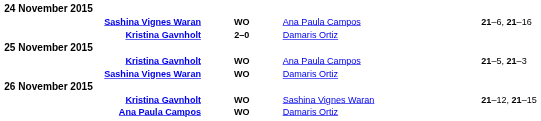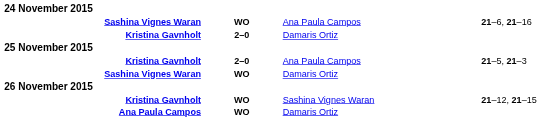 <table style="width:100%;" cellspacing="1">
 <tr>
 <th width=25%></th>
 <th width=10%></th>
 <th width=25%></th>
 </tr>
 <tr>
 <td><strong>24 November 2015</strong></td>
 </tr>
 <tr style=font-size:90%>
 <td align=right><strong> <a href='#'>Sashina Vignes Waran</a></strong></td>
 <td align=center><strong> WO </strong></td>
 <td> <a href='#'>Ana Paula Campos</a></td>
 <td><strong>21</strong>–6, <strong>21</strong>–16</td>
 </tr>
 <tr>
 <td></td>
 </tr>
 <tr style=font-size:90%>
 <td align=right><strong> <a href='#'>Kristina Gavnholt</a></strong></td>
 <td align=center><strong> 2–0 </strong></td>
 <td> <a href='#'>Damaris Ortiz</a></td>
 <td></td>
 <td></td>
 </tr>
 <tr>
 <td><strong>25 November 2015</strong></td>
 </tr>
 <tr style=font-size:90%>
 <td align=right><strong> <a href='#'>Kristina Gavnholt</a></strong></td>
-<td align=center><strong> WO </strong></td>
+<td align=center><strong> 2–0 </strong></td>
 <td> <a href='#'>Ana Paula Campos</a></td>
 <td><strong>21</strong>–5, <strong>21</strong>–3</td>
 </tr>
 <tr>
 <td></td>
 </tr>
 <tr style=font-size:90%>
 <td align=right><strong> <a href='#'>Sashina Vignes Waran</a></strong></td>
 <td align=center><strong> WO </strong></td>
 <td> <a href='#'>Damaris Ortiz</a></td>
 <td></td>
 </tr>
 <tr>
 <td><strong>26 November 2015</strong></td>
 </tr>
 <tr style=font-size:90%>
 <td align=right><strong> <a href='#'>Kristina Gavnholt</a></strong></td>
 <td align=center><strong> WO </strong></td>
 <td> <a href='#'>Sashina Vignes Waran</a></td>
 <td><strong>21</strong>–12, <strong>21</strong>–15</td>
 <td></td>
 <td></td>
 </tr>
 <tr style=font-size:90%>
 <td align=right><strong> <a href='#'>Ana Paula Campos</a></strong></td>
 <td align=center><strong> WO </strong></td>
 <td> <a href='#'>Damaris Ortiz</a></td>
 <td></td>
 </tr>
 </table>
